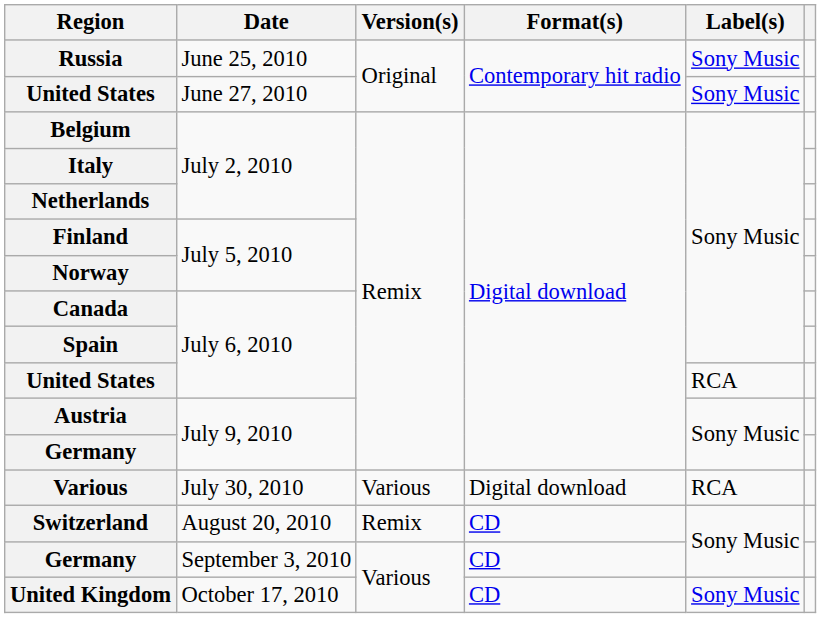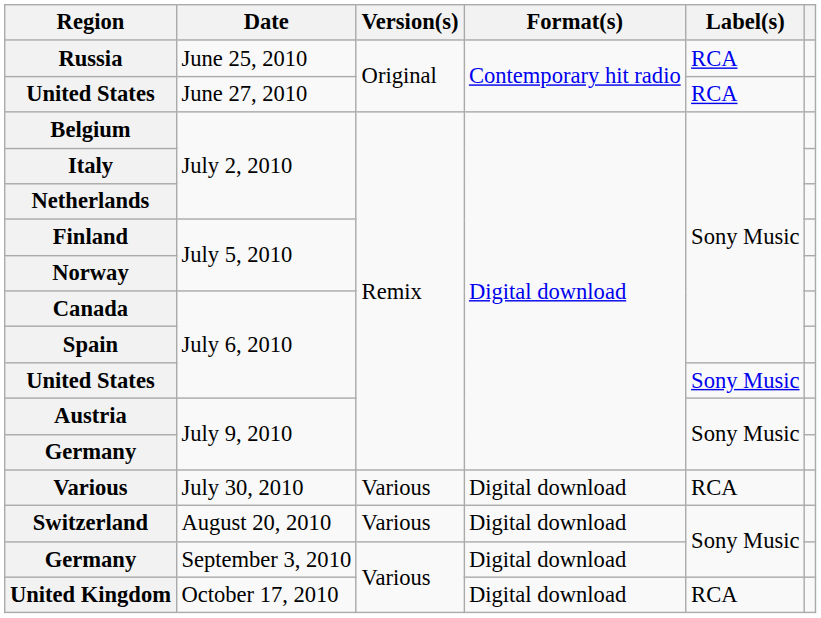 <table class="wikitable sortable plainrowheaders">
 <tr>
 <th scope="col">Region</th>
 <th scope="col">Date</th>
 <th scope="col">Version(s)</th>
 <th scope="col">Format(s)</th>
 <th scope="col">Label(s)</th>
 <th scope="col"></th>
 </tr>
 <tr>
 <th scope="row">Russia</th>
 <td>June 25, 2010</td>
 <td rowspan="2">Original</td>
 <td rowspan="2"><a href='#'>Contemporary hit radio</a></td>
-<td><a href='#'>Sony Music</a></td>
+<td><a href='#'>RCA</a></td>
 <td align="center"></td>
 </tr>
 <tr>
 <th scope="row">United States</th>
 <td>June 27, 2010</td>
-<td><a href='#'>Sony Music</a></td>
+<td><a href='#'>RCA</a></td>
 <td align="center"></td>
 </tr>
 <tr>
 <th scope="row">Belgium</th>
 <td rowspan="3">July 2, 2010</td>
 <td rowspan="10">Remix</td>
 <td rowspan="10"><a href='#'>Digital download</a></td>
 <td rowspan="7">Sony Music</td>
 <td align="center"></td>
 </tr>
 <tr>
 <th scope="row">Italy</th>
 <td align="center"></td>
 </tr>
 <tr>
 <th scope="row">Netherlands</th>
 <td align="center"></td>
 </tr>
 <tr>
 <th scope="row">Finland</th>
 <td rowspan="2">July 5, 2010</td>
 <td align="center"></td>
 </tr>
 <tr>
 <th scope="row">Norway</th>
 <td align="center"></td>
 </tr>
 <tr>
 <th scope="row">Canada</th>
 <td rowspan="3">July 6, 2010</td>
 <td align="center"></td>
 </tr>
 <tr>
 <th scope="row">Spain</th>
 <td align="center"></td>
 </tr>
 <tr>
 <th scope="row">United States</th>
-<td>RCA</td>
+<td><a href='#'>Sony Music</a></td>
 <td align="center"></td>
 </tr>
 <tr>
 <th scope="row">Austria</th>
 <td rowspan="2">July 9, 2010</td>
 <td rowspan="2">Sony Music</td>
 <td align="center"></td>
 </tr>
 <tr>
 <th scope="row">Germany</th>
 <td align="center"></td>
 </tr>
 <tr>
 <th scope="row">Various</th>
 <td>July 30, 2010</td>
 <td>Various</td>
 <td>Digital download </td>
 <td>RCA</td>
 <td align="center"></td>
 </tr>
 <tr>
 <th scope="row">Switzerland</th>
 <td>August 20, 2010</td>
-<td>Remix</td>
-<td><a href='#'>CD</a></td>
+<td>Various</td>
+<td>Digital download</td>
 <td rowspan="2">Sony Music</td>
 <td align="center"></td>
 </tr>
 <tr>
 <th scope="row">Germany</th>
 <td>September 3, 2010</td>
 <td rowspan="2">Various</td>
-<td><a href='#'>CD</a></td>
+<td>Digital download </td>
 <td align="center"></td>
 </tr>
 <tr>
 <th scope="row">United Kingdom</th>
 <td>October 17, 2010</td>
-<td><a href='#'>CD</a></td>
-<td><a href='#'>Sony Music</a></td>
+<td>Digital download </td>
+<td>RCA</td>
 <td align="center"></td>
 </tr>
 </table>
